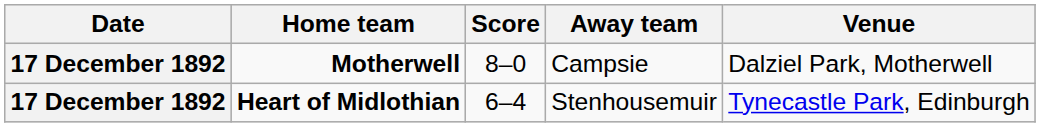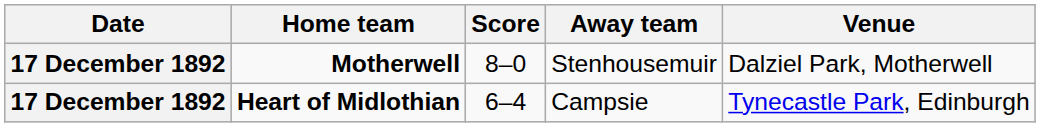 <table class="wikitable football-result-list" style="max-width: 80em; text-align: center">
 <tr>
 <th scope="col">Date</th>
 <th scope="col">Home team</th>
 <th scope="col">Score</th>
 <th scope="col">Away team</th>
 <th scope="col">Venue</th>
 </tr>
 <tr>
 <th scope="row">17 December 1892</th>
 <td align=right><strong>Motherwell</strong></td>
 <td>8–0</td>
-<td align=left>Campsie</td>
+<td align=left>Stenhousemuir</td>
 <td align=left>Dalziel Park, Motherwell</td>
 </tr>
 <tr>
 <th scope="row">17 December 1892</th>
 <td align=right><strong>Heart of Midlothian</strong></td>
 <td>6–4</td>
-<td align=left>Stenhousemuir</td>
+<td align=left>Campsie</td>
 <td align=left><a href='#'>Tynecastle Park</a>, Edinburgh</td>
 </tr>
 </table>
